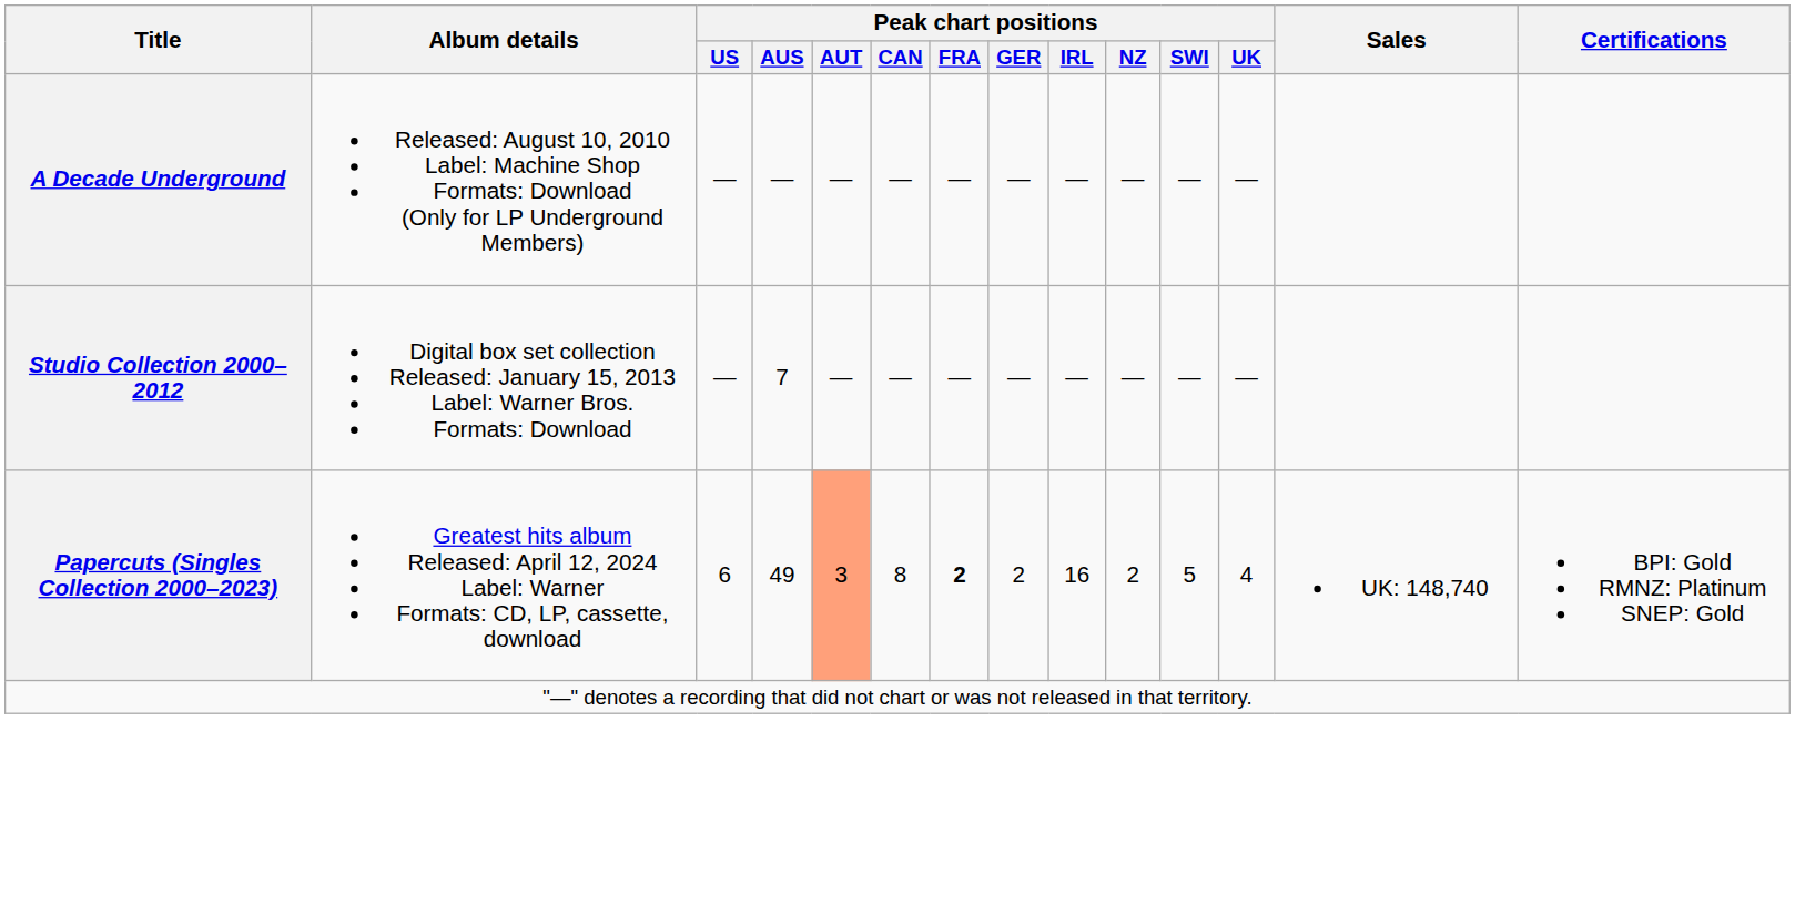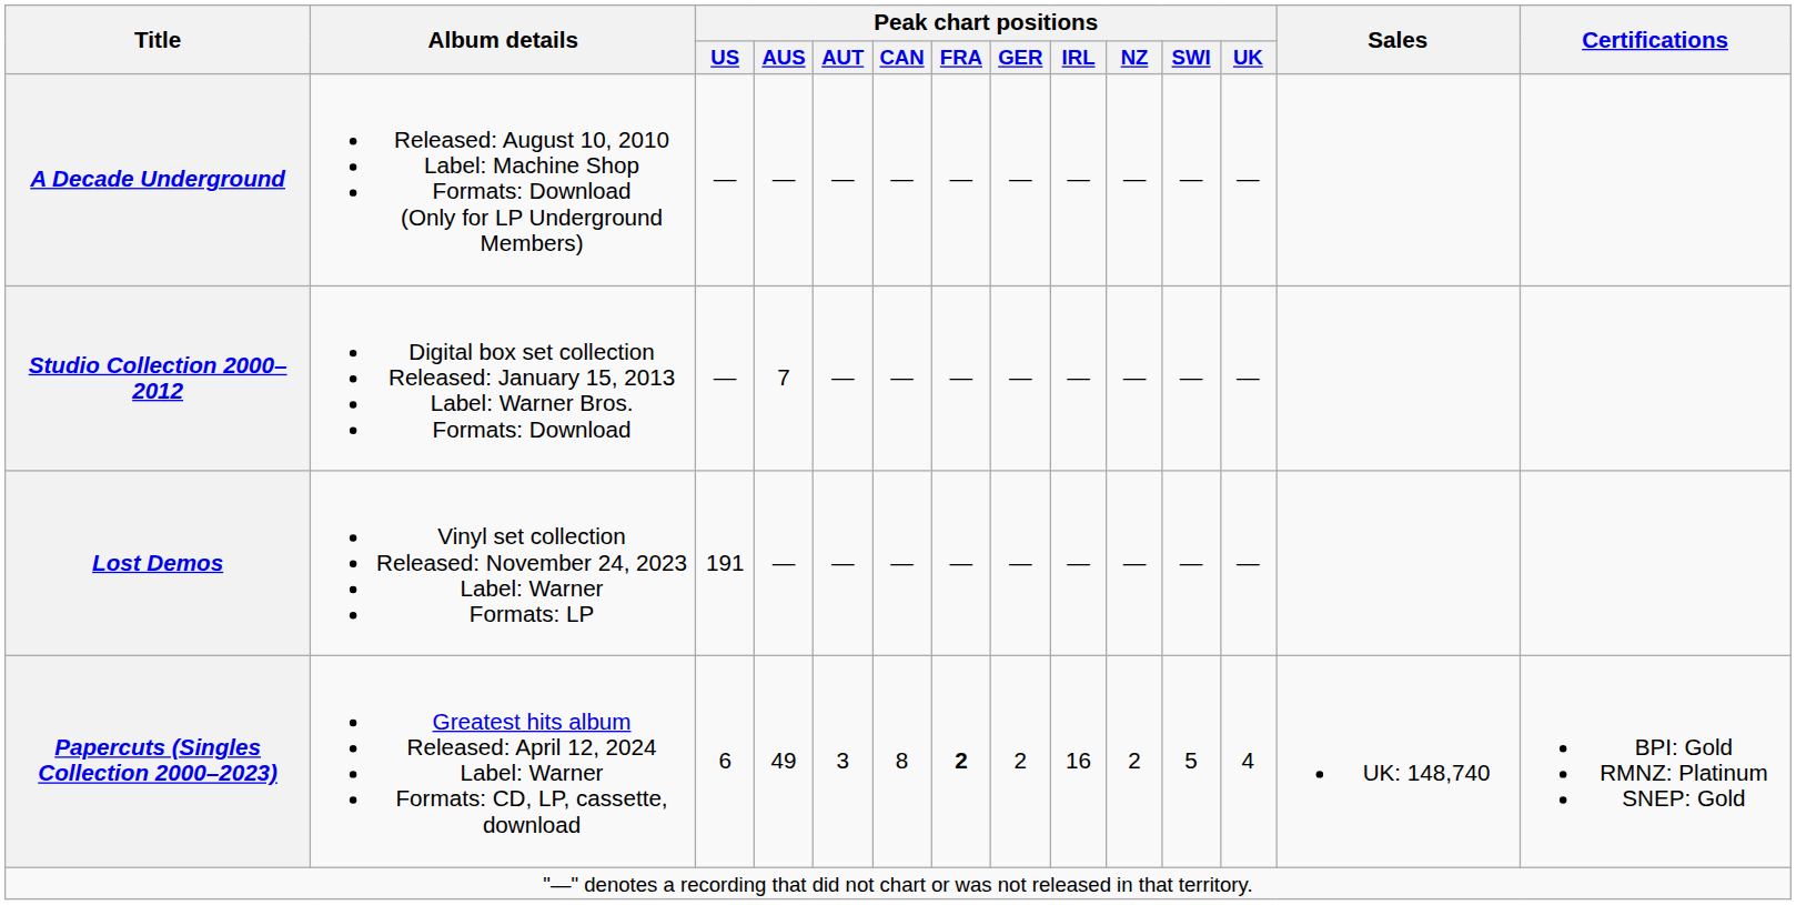 <table class="wikitable plainrowheaders" style="text-align:center;">
 <tr>
 <th scope="col" rowspan="2" style="width:15em;">Title</th>
 <th scope="col" rowspan="2" style="width:19em;">Album details</th>
 <th scope="col" colspan="10">Peak chart positions</th>
 <th scope="col" rowspan="2" style="width:11.5em;">Sales</th>
 <th scope="col" rowspan="2" style="width:13em;"><a href='#'>Certifications</a></th>
 </tr>
 <tr>
 <th scope="col" style="width:2.5em;font-size:90%;"><a href='#'>US</a><br></th>
 <th scope="col" style="width:2.5em;font-size:90%;"><a href='#'>AUS</a><br></th>
 <th scope="col" style="width:2.5em;font-size:90%;"><a href='#'>AUT</a><br></th>
 <th scope="col" style="width:2.5em;font-size:90%;"><a href='#'>CAN</a><br></th>
 <th scope="col" style="width:2.5em;font-size:90%;"><a href='#'>FRA</a><br></th>
 <th scope="col" style="width:2.5em;font-size:90%;"><a href='#'>GER</a><br></th>
 <th scope="col" style="width:2.5em;font-size:90%;"><a href='#'>IRL</a><br></th>
 <th scope="col" style="width:2.5em;font-size:90%;"><a href='#'>NZ</a><br></th>
 <th scope="col" style="width:2.5em;font-size:90%;"><a href='#'>SWI</a><br></th>
 <th scope="col" style="width:2.5em;font-size:90%;"><a href='#'>UK</a><br></th>
 </tr>
 <tr>
 <th scope="row"><em><a href='#'>A Decade Underground</a></em></th>
 <td><br><ul><li>Released: August 10, 2010</li><li>Label: Machine Shop</li><li>Formats: Download <br>(Only for LP Underground Members)</li></ul></td>
 <td>—</td>
 <td>—</td>
 <td>—</td>
 <td>—</td>
 <td>—</td>
 <td>—</td>
 <td>—</td>
 <td>—</td>
 <td>—</td>
 <td>—</td>
 <td></td>
 <td></td>
 </tr>
 <tr>
 <th scope="row"><em><a href='#'>Studio Collection 2000–2012</a></em></th>
 <td><br><ul><li>Digital box set collection</li><li>Released: January 15, 2013</li><li>Label: Warner Bros.</li><li>Formats: Download</li></ul></td>
 <td>—</td>
 <td>7</td>
 <td>—</td>
 <td>—</td>
 <td>—</td>
 <td>—</td>
 <td>—</td>
 <td>—</td>
 <td>—</td>
 <td>—</td>
 <td></td>
 <td></td>
 </tr>
 <tr>
+<th scope="row"><em><a href='#'>Lost Demos</a></em></th>
+<td><br><ul><li>Vinyl set collection</li><li>Released: November 24, 2023</li><li>Label: Warner</li><li>Formats: LP</li></ul></td>
+<td>191</td>
+<td>—</td>
+<td>—</td>
+<td>—</td>
+<td>—</td>
+<td>—</td>
+<td>—</td>
+<td>—</td>
+<td>—</td>
+<td>—</td>
+<td></td>
+<td></td>
+</tr>
+<tr>
 <th scope="row"><em><a href='#'>Papercuts (Singles Collection 2000–2023)</a></em></th>
 <td><br><ul><li><a href='#'>Greatest hits album</a></li><li>Released: April 12, 2024</li><li>Label: Warner</li><li>Formats: CD, LP, cassette, download</li></ul></td>
 <td>6</td>
 <td>49</td>
-<td style="background: lightsalmon;">3</td>
+<td>3</td>
 <td>8</td>
 <td><strong>2</strong></td>
 <td>2</td>
 <td>16</td>
 <td>2</td>
 <td>5</td>
 <td>4</td>
 <td><br><ul><li>UK: 148,740</li></ul></td>
 <td><br><ul><li>BPI: Gold</li><li>RMNZ: Platinum</li><li>SNEP: Gold</li></ul></td>
 </tr>
 <tr>
 <td colspan="14" style="font-size:90%">"—" denotes a recording that did not chart or was not released in that territory.</td>
 </tr>
 </table>
